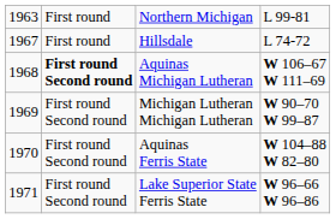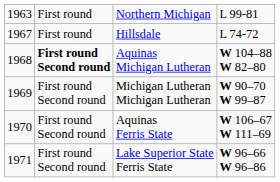 <table class="wikitable">
 <tr>
 <td>1963</td>
 <td>First round</td>
 <td><a href='#'>Northern Michigan</a></td>
 <td>L 99-81</td>
 </tr>
 <tr>
 <td>1967</td>
 <td>First round</td>
 <td><a href='#'>Hillsdale</a></td>
 <td>L 74-72</td>
 </tr>
 <tr>
 <td>1968</td>
 <td><strong>First round<br>Second round</strong></td>
 <td><a href='#'>Aquinas</a><br><a href='#'>Michigan Lutheran</a></td>
-<td><strong>W</strong> 106–67<br><strong>W</strong> 111–69</td>
+<td><strong>W</strong> 104–88<br><strong>W</strong> 82–80</td>
 </tr>
 <tr>
 <td>1969</td>
 <td>First round<br>Second round</td>
 <td>Michigan Lutheran<br>Michigan Lutheran</td>
 <td><strong>W</strong> 90–70<br><strong>W</strong> 99–87</td>
 </tr>
 <tr>
 <td>1970</td>
 <td>First round<br>Second round</td>
 <td>Aquinas<br><a href='#'>Ferris State</a></td>
-<td><strong>W</strong> 104–88<br><strong>W</strong> 82–80</td>
+<td><strong>W</strong> 106–67<br><strong>W</strong> 111–69</td>
 </tr>
 <tr>
 <td>1971</td>
 <td>First round<br>Second round</td>
 <td><a href='#'>Lake Superior State</a><br>Ferris State</td>
 <td><strong>W</strong> 96–66<br><strong>W</strong> 96–86</td>
 </tr>
 </table>
